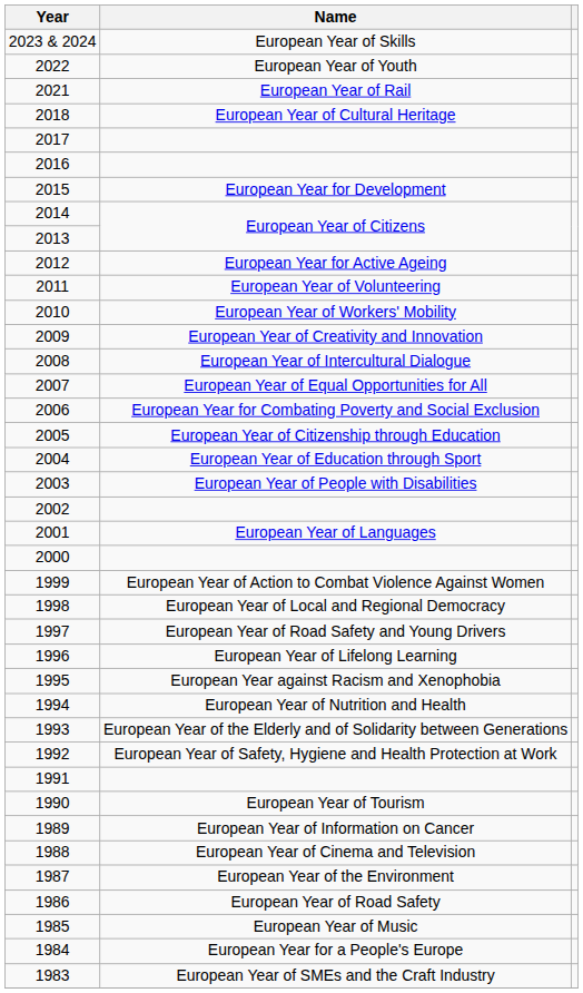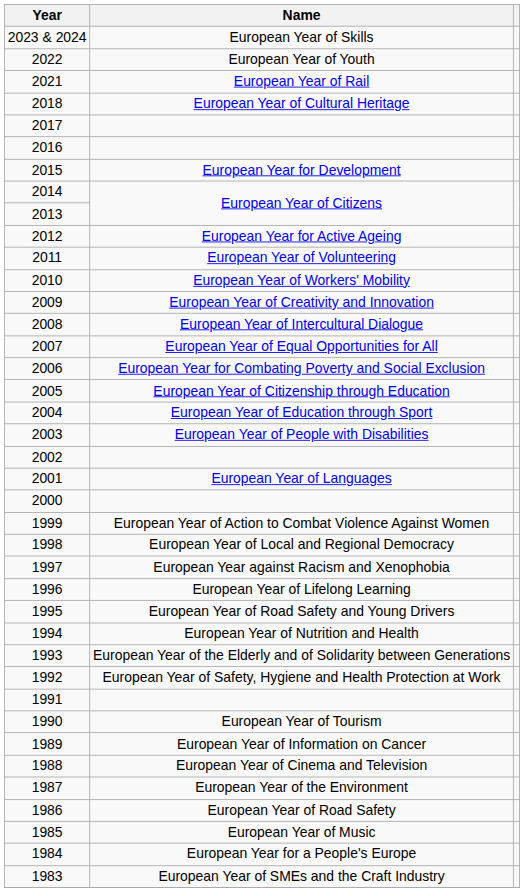 <table class="wikitable sortable plainrowheaders" style="text-align:center;">
 <tr>
 <th>Year</th>
 <th>Name</th>
 <th class="unsortable"></th>
 </tr>
 <tr>
 <td>2023 & 2024</td>
 <td>European Year of Skills</td>
 <td></td>
 </tr>
 <tr>
 <td>2022</td>
 <td>European Year of Youth</td>
 <td></td>
 </tr>
 <tr>
 <td>2021</td>
 <td><a href='#'>European Year of Rail</a></td>
 <td></td>
 </tr>
 <tr>
 <td>2018</td>
 <td><a href='#'>European Year of Cultural Heritage</a></td>
 <td></td>
 </tr>
 <tr>
 <td>2017</td>
 <td></td>
 <td></td>
 </tr>
 <tr>
 <td>2016</td>
 <td></td>
 <td></td>
 </tr>
 <tr>
 <td>2015</td>
 <td><a href='#'>European Year for Development</a></td>
 <td></td>
 </tr>
 <tr>
 <td>2014</td>
 <td rowspan=2><a href='#'>European Year of Citizens</a></td>
 <td rowspan=2></td>
 </tr>
 <tr>
 <td>2013</td>
 </tr>
 <tr>
 <td>2012</td>
 <td><a href='#'>European Year for Active Ageing</a></td>
 <td></td>
 </tr>
 <tr>
 <td>2011</td>
 <td><a href='#'>European Year of Volunteering</a></td>
 <td></td>
 </tr>
 <tr>
 <td>2010</td>
 <td><a href='#'>European Year of Workers' Mobility</a></td>
 <td></td>
 </tr>
 <tr>
 <td>2009</td>
 <td><a href='#'>European Year of Creativity and Innovation</a></td>
 <td></td>
 </tr>
 <tr>
 <td>2008</td>
 <td><a href='#'>European Year of Intercultural Dialogue</a></td>
 <td></td>
 </tr>
 <tr>
 <td>2007</td>
 <td><a href='#'>European Year of Equal Opportunities for All</a></td>
 <td></td>
 </tr>
 <tr>
 <td>2006</td>
 <td><a href='#'>European Year for Combating Poverty and Social Exclusion</a></td>
 <td></td>
 </tr>
 <tr>
 <td>2005</td>
 <td><a href='#'>European Year of Citizenship through Education</a></td>
 <td></td>
 </tr>
 <tr>
 <td>2004</td>
 <td><a href='#'>European Year of Education through Sport</a></td>
 <td></td>
 </tr>
 <tr>
 <td>2003</td>
 <td><a href='#'>European Year of People with Disabilities</a></td>
 <td></td>
 </tr>
 <tr>
 <td>2002</td>
 <td></td>
 <td></td>
 </tr>
 <tr>
 <td>2001</td>
 <td><a href='#'>European Year of Languages</a></td>
 <td></td>
 </tr>
 <tr>
 <td>2000</td>
 <td></td>
 <td></td>
 </tr>
 <tr>
 <td>1999</td>
 <td>European Year of Action to Combat Violence Against Women</td>
 <td></td>
 </tr>
 <tr>
 <td>1998</td>
 <td>European Year of Local and Regional Democracy</td>
 <td></td>
 </tr>
 <tr>
 <td>1997</td>
-<td>European Year of Road Safety and Young Drivers</td>
+<td>European Year against Racism and Xenophobia</td>
 <td></td>
 </tr>
 <tr>
 <td>1996</td>
 <td>European Year of Lifelong Learning</td>
 <td></td>
 </tr>
 <tr>
 <td>1995</td>
-<td>European Year against Racism and Xenophobia</td>
+<td>European Year of Road Safety and Young Drivers</td>
 <td></td>
 </tr>
 <tr>
 <td>1994</td>
 <td>European Year of Nutrition and Health</td>
 <td></td>
 </tr>
 <tr>
 <td>1993</td>
 <td>European Year of the Elderly and of Solidarity between Generations</td>
 <td></td>
 </tr>
 <tr>
 <td>1992</td>
 <td>European Year of Safety, Hygiene and Health Protection at Work</td>
 <td></td>
 </tr>
 <tr>
 <td>1991</td>
 <td></td>
 <td></td>
 </tr>
 <tr>
 <td>1990</td>
 <td>European Year of Tourism</td>
 <td></td>
 </tr>
 <tr>
 <td>1989</td>
 <td>European Year of Information on Cancer</td>
 <td></td>
 </tr>
 <tr>
 <td>1988</td>
 <td>European Year of Cinema and Television</td>
 <td></td>
 </tr>
 <tr>
 <td>1987</td>
 <td>European Year of the Environment</td>
 <td></td>
 </tr>
 <tr>
 <td>1986</td>
 <td>European Year of Road Safety</td>
 <td></td>
 </tr>
 <tr>
 <td>1985</td>
 <td>European Year of Music</td>
 <td></td>
 </tr>
 <tr>
 <td>1984</td>
 <td>European Year for a People's Europe</td>
 <td></td>
 </tr>
 <tr>
 <td>1983</td>
 <td>European Year of SMEs and the Craft Industry</td>
 <td></td>
 </tr>
 <tr>
 </tr>
 </table>
